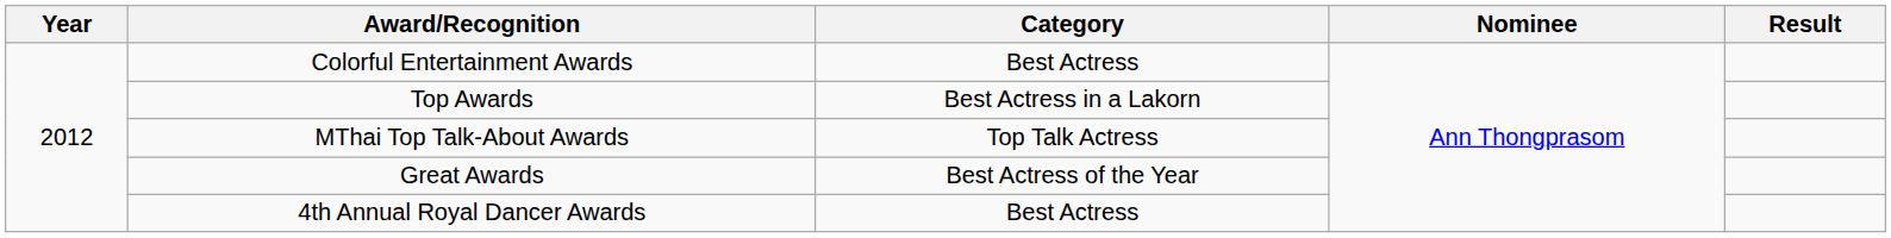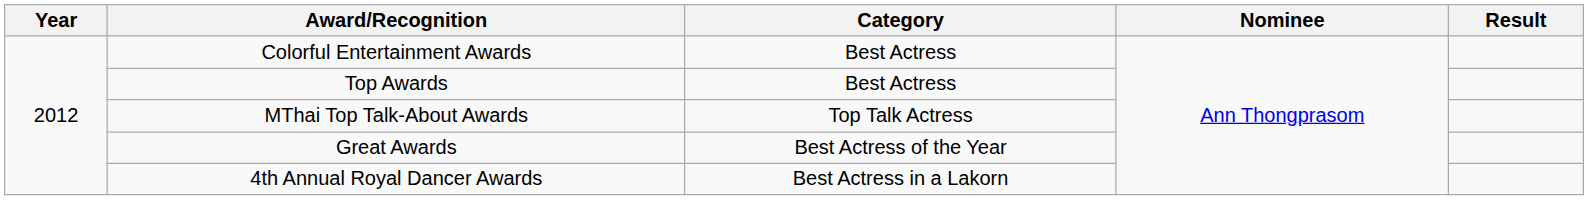 <table class="wikitable" style="text-align:center; font-size:100%; line-height:18px;"  width="100%">
 <tr>
 <th>Year</th>
 <th>Award/Recognition</th>
 <th>Category</th>
 <th>Nominee</th>
 <th>Result</th>
 </tr>
 <tr>
 <td rowspan="5">2012</td>
 <td>Colorful Entertainment Awards</td>
 <td>Best Actress</td>
 <td rowspan="5"><a href='#'>Ann Thongprasom</a></td>
 <td></td>
 </tr>
 <tr>
 <td>Top Awards</td>
-<td>Best Actress in a Lakorn</td>
+<td>Best Actress</td>
 <td></td>
 </tr>
 <tr>
 <td>MThai Top Talk-About Awards</td>
 <td>Top Talk Actress</td>
 <td></td>
 </tr>
 <tr>
 <td>Great Awards</td>
 <td>Best Actress of the Year</td>
 <td></td>
 </tr>
 <tr>
 <td>4th Annual Royal Dancer Awards</td>
-<td>Best Actress</td>
+<td>Best Actress in a Lakorn</td>
 <td></td>
 </tr>
 </table>
